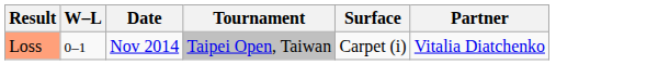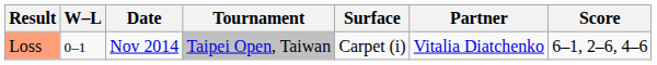 <table class="wikitable sortable">
 <tr>
 <th>Result</th>
 <th class=unsortable>W–L</th>
 <th>Date</th>
 <th>Tournament</th>
 <th>Surface</th>
 <th>Partner</th>
+<th class=unsortable>Score</th>
 </tr>
 <tr>
 <td bgcolor=FFA07A>Loss</td>
 <td><small>0–1</small></td>
 <td><a href='#'>Nov 2014</a></td>
 <td style="background:silver;"><a href='#'>Taipei Open</a>, Taiwan</td>
 <td>Carpet (i)</td>
 <td> <a href='#'>Vitalia Diatchenko</a></td>
+<td>6–1, 2–6, 4–6</td>
 </tr>
 </table>
